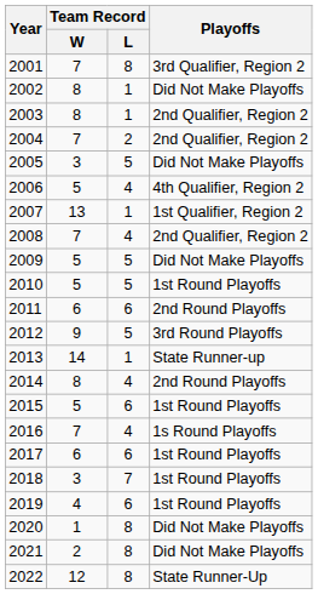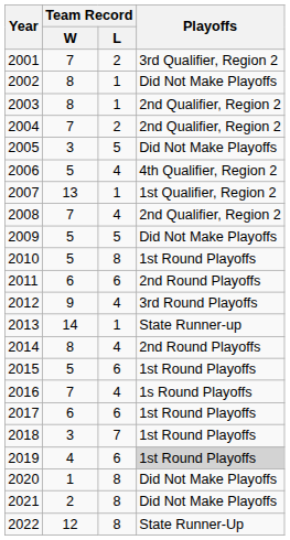 <table class="wikitable" style="text-align: center">
 <tr>
 <th rowspan="2">Year</th>
 <th colspan="2">Team Record</th>
 <th rowspan="2">Playoffs</th>
 </tr>
 <tr>
 <th>W</th>
 <th>L</th>
 </tr>
 <tr>
 <td align=left>2001</td>
 <td>7</td>
-<td>8</td>
+<td>2</td>
 <td align=left>3rd Qualifier, Region 2</td>
 </tr>
 <tr>
 <td align=left>2002</td>
 <td>8</td>
 <td>1</td>
 <td align=left>Did Not Make Playoffs</td>
 </tr>
 <tr>
 <td align=left>2003</td>
 <td>8</td>
 <td>1</td>
 <td align=left>2nd Qualifier, Region 2</td>
 </tr>
 <tr>
 <td align=left>2004</td>
 <td>7</td>
 <td>2</td>
 <td align=left>2nd Qualifier, Region 2</td>
 </tr>
 <tr>
 <td align=left>2005</td>
 <td>3</td>
 <td>5</td>
 <td align=left>Did Not Make Playoffs</td>
 </tr>
 <tr>
 <td align=left>2006</td>
 <td>5</td>
 <td>4</td>
 <td align=left>4th Qualifier, Region 2</td>
 </tr>
 <tr>
 <td align=left>2007</td>
 <td>13</td>
 <td>1</td>
 <td align=left>1st Qualifier, Region 2</td>
 </tr>
 <tr>
 <td align=left>2008</td>
 <td>7</td>
 <td>4</td>
 <td align=left>2nd Qualifier, Region 2</td>
 </tr>
 <tr>
 <td align=left>2009</td>
 <td>5</td>
 <td>5</td>
 <td align=left>Did Not Make Playoffs</td>
 </tr>
 <tr>
 <td align=left>2010</td>
 <td>5</td>
-<td>5</td>
+<td>8</td>
 <td align=left>1st Round Playoffs</td>
 </tr>
 <tr>
 <td align=left>2011</td>
 <td>6</td>
 <td>6</td>
 <td align=left>2nd Round Playoffs</td>
 </tr>
 <tr>
 <td align=left>2012</td>
 <td>9</td>
-<td>5</td>
+<td>4</td>
 <td align=left>3rd Round Playoffs</td>
 </tr>
 <tr>
 <td align=left>2013</td>
 <td>14</td>
 <td>1</td>
 <td align=left>State Runner-up</td>
 </tr>
 <tr>
 <td align=left>2014</td>
 <td>8</td>
 <td>4</td>
 <td align=left>2nd Round Playoffs</td>
 </tr>
 <tr>
 <td align=left>2015</td>
 <td>5</td>
 <td>6</td>
 <td align=left>1st Round Playoffs</td>
 </tr>
 <tr>
 <td align=left>2016</td>
 <td>7</td>
 <td>4</td>
 <td align=left>1s Round Playoffs</td>
 </tr>
 <tr>
 <td align=left>2017</td>
 <td>6</td>
 <td>6</td>
 <td align=left>1st Round Playoffs</td>
 </tr>
 <tr>
 <td align=left>2018</td>
 <td>3</td>
 <td>7</td>
 <td align=left>1st Round Playoffs</td>
 </tr>
 <tr>
 <td align=left>2019</td>
 <td>4</td>
 <td>6</td>
-<td align=left>1st Round Playoffs</td>
+<td align=left style="background: lightgrey;">1st Round Playoffs</td>
 </tr>
 <tr>
 <td align=left>2020</td>
 <td>1</td>
 <td>8</td>
 <td align=left>Did Not Make Playoffs</td>
 </tr>
 <tr>
 <td align=left>2021</td>
 <td>2</td>
 <td>8</td>
 <td align=left>Did Not Make Playoffs</td>
 </tr>
 <tr>
 <td align=left>2022</td>
 <td>12</td>
 <td>8</td>
 <td align=left>State Runner-Up</td>
 </tr>
 </table>
